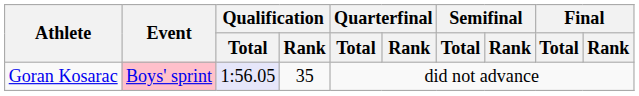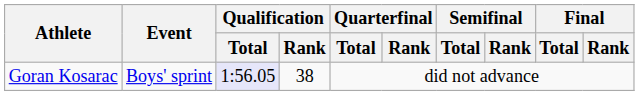 <table class="wikitable">
 <tr>
 <th rowspan="2">Athlete</th>
 <th rowspan="2">Event</th>
 <th colspan="2">Qualification</th>
 <th colspan="2">Quarterfinal</th>
 <th colspan="2">Semifinal</th>
 <th colspan="2">Final</th>
 </tr>
 <tr>
 <th>Total</th>
 <th>Rank</th>
 <th>Total</th>
 <th>Rank</th>
 <th>Total</th>
 <th>Rank</th>
 <th>Total</th>
 <th>Rank</th>
 </tr>
 <tr>
 <td><a href='#'>Goran Kosarac</a></td>
-<td style="background: pink;"><a href='#'>Boys' sprint</a></td>
+<td><a href='#'>Boys' sprint</a></td>
 <td align="center" style="background: lavender;">1:56.05</td>
-<td align="center">35</td>
+<td align="center">38</td>
 <td align="center" colspan=6>did not advance</td>
 </tr>
 </table>
